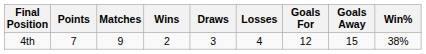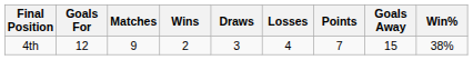 <table class="wikitable" style="font-size: 95%; text-align: center;">
 <tr>
 <th width=60>Final Position</th>
-<th width=60>Points</th>
+<th width=60>Goals For</th>
 <th width=60>Matches</th>
 <th width=60>Wins</th>
 <th width=60>Draws</th>
 <th width=60>Losses</th>
-<th width=60>Goals For</th>
+<th width=60>Points</th>
 <th width=60>Goals Away</th>
 <th width=60>Win%</th>
 </tr>
 <tr>
 <td>4th</td>
-<td>7</td>
+<td>12</td>
 <td>9</td>
 <td>2</td>
 <td>3</td>
 <td>4</td>
-<td>12</td>
+<td>7</td>
 <td>15</td>
 <td>38%</td>
 </tr>
 </table>
